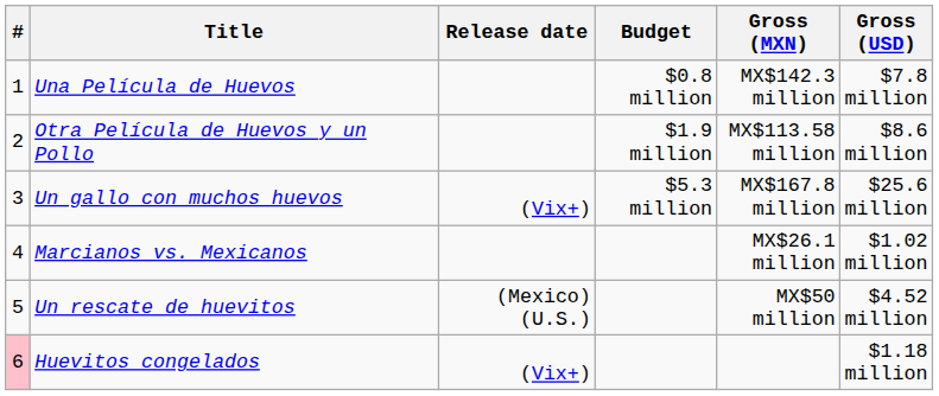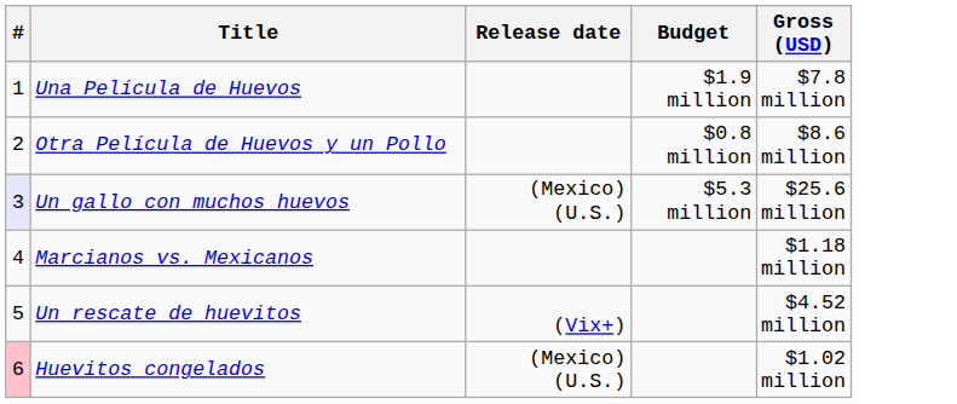 <table class="wikitable sortable" style="text-align: right;">
 <tr>
 <th width=10>#</th>
 <th width=275>Title</th>
 <th width=100>Release date</th>
 <th width=75>Budget</th>
-<th width=75>Gross (<a href='#'>MXN</a>)</th>
 <th width=50>Gross (<a href='#'>USD</a>)</th>
 </tr>
 <tr>
 <td align="center">1</td>
 <td align="left"><em><a href='#'>Una Película de Huevos</a></em></td>
 <td></td>
-<td>$0.8 million</td>
-<td>MX$142.3 million</td>
+<td>$1.9 million</td>
 <td>$7.8 million</td>
 </tr>
 <tr>
 <td align="center">2</td>
 <td align="left"><em><a href='#'>Otra Película de Huevos y un Pollo</a></em></td>
 <td></td>
-<td>$1.9 million</td>
-<td>MX$113.58 million</td>
+<td>$0.8 million</td>
 <td>$8.6 million</td>
 </tr>
 <tr>
-<td align="center">3</td>
+<td align="center" style="background: lavender;">3</td>
 <td align="left"><em><a href='#'>Un gallo con muchos huevos</a></em></td>
-<td><br>(<a href='#'>Vix+</a>)</td>
+<td> (Mexico)<br> (U.S.)</td>
 <td>$5.3 million</td>
-<td>MX$167.8 million</td>
 <td>$25.6 million</td>
 </tr>
 <tr>
 <td align="center">4</td>
 <td align="left"><em><a href='#'>Marcianos vs. Mexicanos</a></em></td>
 <td></td>
 <td></td>
-<td>MX$26.1 million</td>
-<td>$1.02 million</td>
+<td>$1.18 million</td>
 </tr>
 <tr>
 <td align="center">5</td>
 <td align="left"><em><a href='#'>Un rescate de huevitos</a></em></td>
-<td> (Mexico)<br> (U.S.)</td>
+<td><br>(<a href='#'>Vix+</a>)</td>
 <td></td>
-<td>MX$50 million</td>
 <td>$4.52 million</td>
 </tr>
 <tr>
 <td align="center" style="background: pink;">6</td>
 <td align="left"><em><a href='#'>Huevitos congelados</a></em></td>
-<td><br>(<a href='#'>Vix+</a>)</td>
+<td> (Mexico)<br> (U.S.)</td>
 <td></td>
-<td></td>
-<td>$1.18 million</td>
+<td>$1.02 million</td>
 </tr>
 </table>
